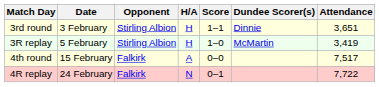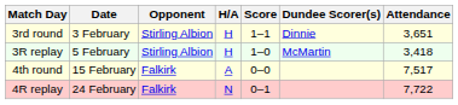 <table class="wikitable" style="text-align:center">
 <tr>
 <th>Match Day</th>
 <th>Date</th>
 <th>Opponent</th>
 <th>H/A</th>
 <th>Score</th>
 <th>Dundee Scorer(s)</th>
 <th>Attendance</th>
 </tr>
 <tr bgcolor="#FFFFDD">
 <td>3rd round</td>
 <td align="left">3 February</td>
 <td align="left"><a href='#'>Stirling Albion</a></td>
 <td><a href='#'>H</a></td>
 <td>1–1</td>
 <td align="left"><a href='#'>Dinnie</a></td>
 <td>3,651</td>
 </tr>
 <tr bgcolor="#EEFFEE">
 <td>3R replay</td>
 <td align="left">5 February</td>
 <td align="left"><a href='#'>Stirling Albion</a></td>
 <td><a href='#'>H</a></td>
 <td>1–0</td>
 <td align="left"><a href='#'>McMartin</a></td>
-<td>3,419</td>
+<td>3,418</td>
 </tr>
 <tr bgcolor="#FFFFDD">
 <td>4th round</td>
 <td align="left">15 February</td>
 <td align="left"><a href='#'>Falkirk</a></td>
 <td><a href='#'>A</a></td>
 <td>0–0</td>
 <td align="left"></td>
 <td>7,517</td>
 </tr>
 <tr bgcolor="#FFCCCC">
 <td>4R replay</td>
 <td align="left">24 February</td>
 <td align="left"><a href='#'>Falkirk</a></td>
 <td><a href='#'>N</a></td>
 <td>0–1</td>
 <td align="left"></td>
 <td>7,722</td>
 </tr>
 </table>
